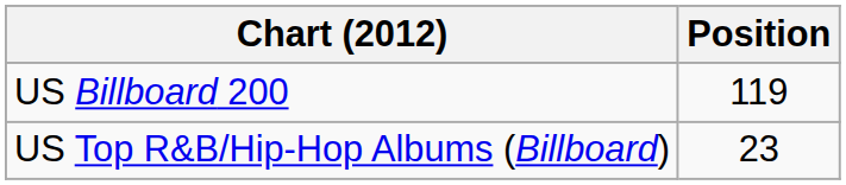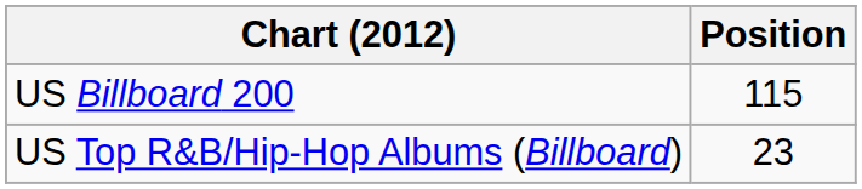 <table class="wikitable sortable">
 <tr>
 <th>Chart (2012)</th>
 <th>Position</th>
 </tr>
 <tr>
 <td>US <a href='#'><em>Billboard</em> 200</a></td>
-<td style="text-align:center;">119</td>
+<td style="text-align:center;">115</td>
 </tr>
 <tr>
 <td>US <a href='#'>Top R&B/Hip-Hop Albums</a> (<em><a href='#'>Billboard</a></em>)</td>
 <td style="text-align:center;">23</td>
 </tr>
 </table>
